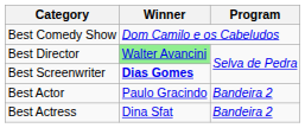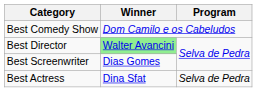 <table class="wikitable">
 <tr>
 <th>Category</th>
 <th>Winner</th>
 <th>Program</th>
 </tr>
 <tr>
 <td>Best Comedy Show</td>
 <td colspan="2"><em><a href='#'>Dom Camilo e os Cabeludos</a></em></td>
 </tr>
 <tr>
 <td>Best Director</td>
 <td style="background: lightgreen;"><a href='#'>Walter Avancini</a></td>
 <td rowspan="2"><em><a href='#'>Selva de Pedra</a></em></td>
 </tr>
 <tr>
 <td>Best Screenwriter</td>
-<td><strong><a href='#'>Dias Gomes</a></strong></td>
-</tr>
-<tr>
-<td>Best Actor</td>
-<td><a href='#'>Paulo Gracindo</a></td>
-<td><em><a href='#'>Bandeira 2</a></em></td>
+<td><a href='#'>Dias Gomes</a></td>
 </tr>
 <tr>
 <td>Best Actress</td>
 <td><a href='#'>Dina Sfat</a></td>
-<td><em><a href='#'>Bandeira 2</a></em></td>
+<td><em>Selva de Pedra</em></td>
 </tr>
 </table>
